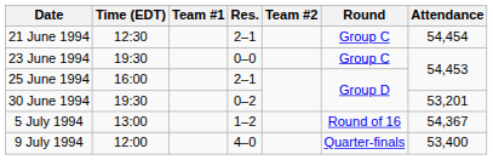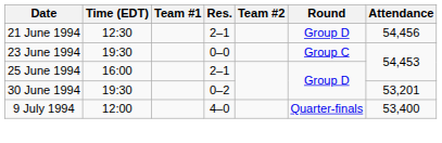 <table class="wikitable" style="text-align: center;">
 <tr>
 <th>Date</th>
 <th>Time (EDT)</th>
 <th>Team #1</th>
 <th>Res.</th>
 <th>Team #2</th>
 <th>Round</th>
 <th>Attendance</th>
 </tr>
 <tr>
 <td>21 June 1994</td>
 <td>12:30</td>
 <td></td>
 <td>2–1</td>
 <td></td>
-<td><a href='#'>Group C</a></td>
-<td>54,454</td>
+<td><a href='#'>Group D</a></td>
+<td>54,456</td>
 </tr>
 <tr>
 <td>23 June 1994</td>
 <td>19:30</td>
 <td></td>
 <td>0–0</td>
 <td></td>
 <td><a href='#'>Group C</a></td>
 <td rowspan="2">54,453</td>
 </tr>
 <tr>
 <td>25 June 1994</td>
 <td>16:00</td>
 <td></td>
 <td>2–1</td>
 <td rowspan="2"></td>
 <td rowspan="2"><a href='#'>Group D</a></td>
 </tr>
 <tr>
 <td>30 June 1994</td>
 <td>19:30</td>
 <td></td>
 <td>0–2</td>
 <td>53,201</td>
 </tr>
 <tr>
-<td>5 July 1994</td>
-<td>13:00</td>
-<td></td>
-<td>1–2 </td>
-<td></td>
-<td><a href='#'>Round of 16</a></td>
-<td>54,367</td>
-</tr>
-<tr>
 <td>9 July 1994</td>
 <td>12:00</td>
 <td></td>
 <td>4–0</td>
 <td></td>
 <td><a href='#'>Quarter-finals</a></td>
 <td>53,400</td>
 </tr>
 </table>
